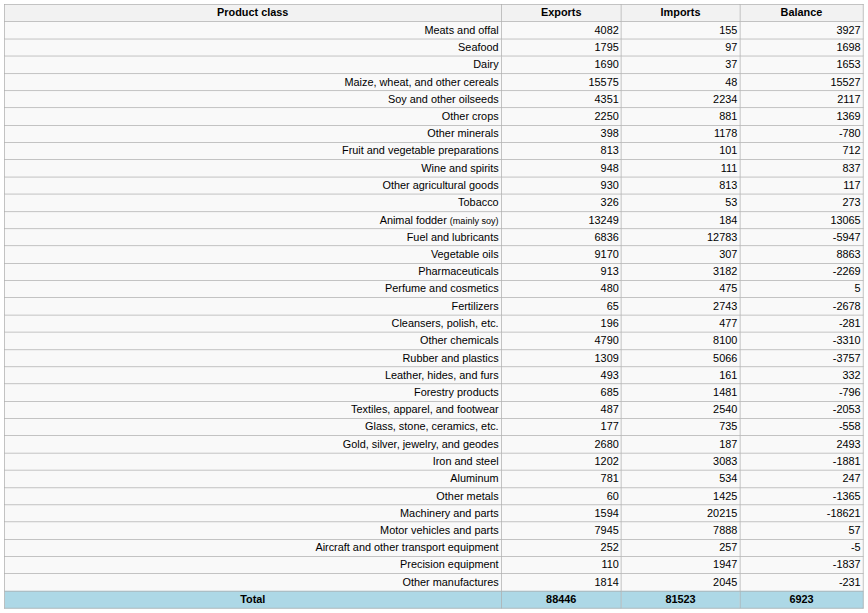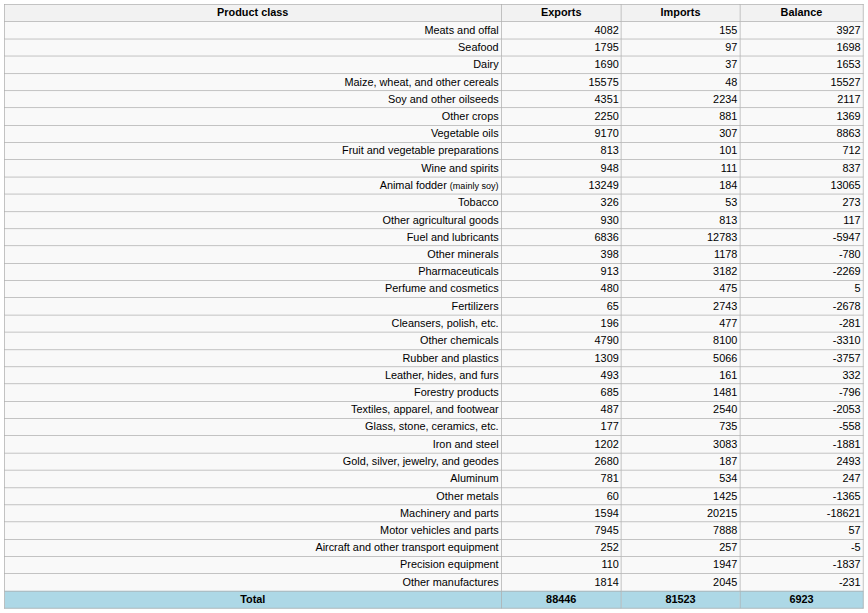 <table class="wikitable sortable" style="text-align:right" width="100%">
 <tr>
 <th>Product class</th>
 <th>Exports</th>
 <th>Imports</th>
 <th>Balance</th>
 </tr>
 <tr align=right>
 <td>Meats and offal</td>
 <td>4082</td>
 <td>155</td>
 <td>3927</td>
 </tr>
 <tr align=right>
 <td>Seafood</td>
 <td>1795</td>
 <td>97</td>
 <td>1698</td>
 </tr>
 <tr align=right>
 <td>Dairy</td>
 <td>1690</td>
 <td>37</td>
 <td>1653</td>
 </tr>
 <tr align=right>
 <td>Maize, wheat, and other cereals</td>
 <td>15575</td>
 <td>48</td>
 <td>15527</td>
 </tr>
 <tr align=right>
 <td>Soy and other oilseeds</td>
 <td>4351</td>
 <td>2234</td>
 <td>2117</td>
 </tr>
 <tr align=right>
 <td>Other crops</td>
 <td>2250</td>
 <td>881</td>
 <td>1369</td>
 </tr>
 <tr align=right>
-<td>Other minerals</td>
-<td>398</td>
-<td>1178</td>
-<td>-780</td>
+<td>Vegetable oils</td>
+<td>9170</td>
+<td>307</td>
+<td>8863</td>
 </tr>
 <tr align=right>
 <td>Fruit and vegetable preparations</td>
 <td>813</td>
 <td>101</td>
 <td>712</td>
 </tr>
 <tr align=right>
 <td>Wine and spirits</td>
 <td>948</td>
 <td>111</td>
 <td>837</td>
 </tr>
 <tr align=right>
-<td>Other agricultural goods</td>
-<td>930</td>
-<td>813</td>
-<td>117</td>
+<td>Animal fodder <small>(mainly soy)</small></td>
+<td>13249</td>
+<td>184</td>
+<td>13065</td>
 </tr>
 <tr align=right>
 <td>Tobacco</td>
 <td>326</td>
 <td>53</td>
 <td>273</td>
 </tr>
 <tr align=right>
-<td>Animal fodder <small>(mainly soy)</small></td>
-<td>13249</td>
-<td>184</td>
-<td>13065</td>
+<td>Other agricultural goods</td>
+<td>930</td>
+<td>813</td>
+<td>117</td>
 </tr>
 <tr align=right>
 <td>Fuel and lubricants</td>
 <td>6836</td>
 <td>12783</td>
 <td>-5947</td>
 </tr>
 <tr align=right>
-<td>Vegetable oils</td>
-<td>9170</td>
-<td>307</td>
-<td>8863</td>
+<td>Other minerals</td>
+<td>398</td>
+<td>1178</td>
+<td>-780</td>
 </tr>
 <tr align=right>
 <td>Pharmaceuticals</td>
 <td>913</td>
 <td>3182</td>
 <td>-2269</td>
 </tr>
 <tr align=right>
 <td>Perfume and cosmetics</td>
 <td>480</td>
 <td>475</td>
 <td>5</td>
 </tr>
 <tr align=right>
 <td>Fertilizers</td>
 <td>65</td>
 <td>2743</td>
 <td>-2678</td>
 </tr>
 <tr align=right>
 <td>Cleansers, polish, etc.</td>
 <td>196</td>
 <td>477</td>
 <td>-281</td>
 </tr>
 <tr align=right>
 <td>Other chemicals</td>
 <td>4790</td>
 <td>8100</td>
 <td>-3310</td>
 </tr>
 <tr align=right>
 <td>Rubber and plastics</td>
 <td>1309</td>
 <td>5066</td>
 <td>-3757</td>
 </tr>
 <tr align=right>
 <td>Leather, hides, and furs</td>
 <td>493</td>
 <td>161</td>
 <td>332</td>
 </tr>
 <tr align=right>
 <td>Forestry products</td>
 <td>685</td>
 <td>1481</td>
 <td>-796</td>
 </tr>
 <tr align=right>
 <td>Textiles, apparel, and footwear</td>
 <td>487</td>
 <td>2540</td>
 <td>-2053</td>
 </tr>
 <tr align=right>
 <td>Glass, stone, ceramics, etc.</td>
 <td>177</td>
 <td>735</td>
 <td>-558</td>
 </tr>
 <tr align=right>
+<td>Iron and steel</td>
+<td>1202</td>
+<td>3083</td>
+<td>-1881</td>
+</tr>
+<tr align=right>
 <td>Gold, silver, jewelry, and geodes</td>
 <td>2680</td>
 <td>187</td>
 <td>2493</td>
-</tr>
-<tr align=right>
-<td>Iron and steel</td>
-<td>1202</td>
-<td>3083</td>
-<td>-1881</td>
 </tr>
 <tr align=right>
 <td>Aluminum</td>
 <td>781</td>
 <td>534</td>
 <td>247</td>
 </tr>
 <tr align=right>
 <td>Other metals</td>
 <td>60</td>
 <td>1425</td>
 <td>-1365</td>
 </tr>
 <tr align=right>
 <td>Machinery and parts</td>
 <td>1594</td>
 <td>20215</td>
 <td>-18621</td>
 </tr>
 <tr align=right>
 <td>Motor vehicles and parts</td>
 <td>7945</td>
 <td>7888</td>
 <td>57</td>
 </tr>
 <tr align=right>
 <td>Aircraft and other transport equipment</td>
 <td>252</td>
 <td>257</td>
 <td>-5</td>
 </tr>
 <tr align=right>
 <td>Precision equipment</td>
 <td>110</td>
 <td>1947</td>
 <td>-1837</td>
 </tr>
 <tr align=right>
 <td>Other manufactures</td>
 <td>1814</td>
 <td>2045</td>
 <td>-231</td>
 </tr>
 <tr align=right>
 <th style=background:lightblue> Total</th>
 <th style=background:lightblue>88446</th>
 <th style=background:lightblue>81523</th>
 <th style=background:lightblue>6923</th>
 </tr>
 </table>
